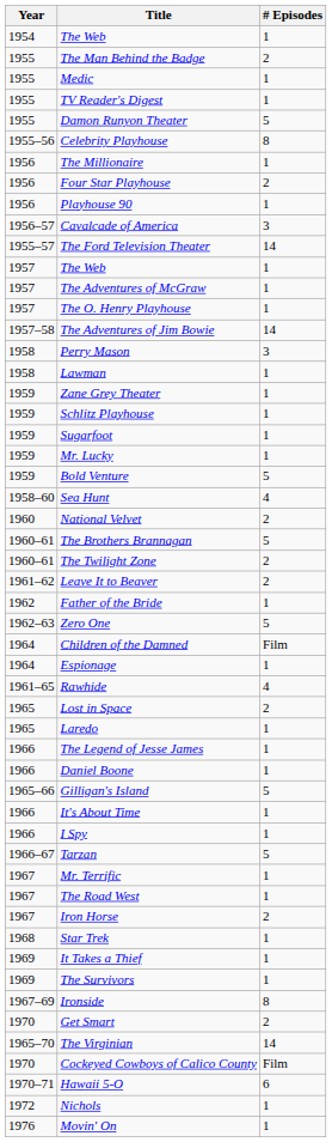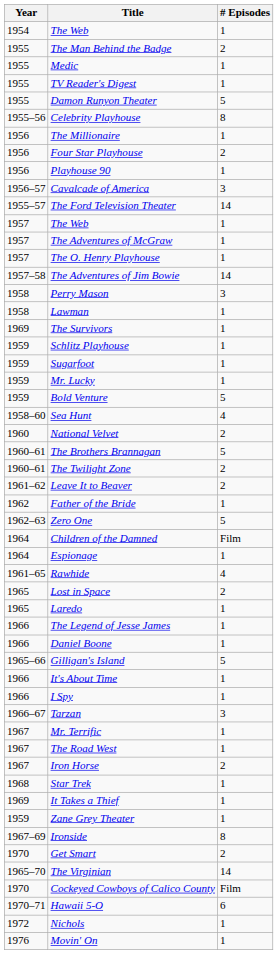 <table class="wikitable">
 <tr>
 <th>Year</th>
 <th>Title</th>
 <th># Episodes</th>
 </tr>
 <tr>
 <td>1954</td>
 <td><em><a href='#'>The Web</a></em></td>
 <td>1</td>
 </tr>
 <tr>
 <td>1955</td>
 <td><em><a href='#'>The Man Behind the Badge</a></em></td>
 <td>2</td>
 </tr>
 <tr>
 <td>1955</td>
 <td><em><a href='#'>Medic</a></em></td>
 <td>1</td>
 </tr>
 <tr>
 <td>1955</td>
 <td><em><a href='#'>TV Reader's Digest</a></em></td>
 <td>1</td>
 </tr>
 <tr>
 <td>1955</td>
 <td><em><a href='#'>Damon Runyon Theater</a></em></td>
 <td>5</td>
 </tr>
 <tr>
 <td>1955–56</td>
 <td><em><a href='#'>Celebrity Playhouse</a></em></td>
 <td>8</td>
 </tr>
 <tr>
 <td>1956</td>
 <td><em><a href='#'>The Millionaire</a></em></td>
 <td>1</td>
 </tr>
 <tr>
 <td>1956</td>
 <td><em><a href='#'>Four Star Playhouse</a></em></td>
 <td>2</td>
 </tr>
 <tr>
 <td>1956</td>
 <td><em><a href='#'>Playhouse 90</a></em></td>
 <td>1</td>
 </tr>
 <tr>
 <td>1956–57</td>
 <td><em><a href='#'>Cavalcade of America</a></em></td>
 <td>3</td>
 </tr>
 <tr>
 <td>1955–57</td>
 <td><em><a href='#'>The Ford Television Theater</a></em></td>
 <td>14</td>
 </tr>
 <tr>
 <td>1957</td>
 <td><em><a href='#'>The Web</a></em></td>
 <td>1</td>
 </tr>
 <tr>
 <td>1957</td>
 <td><em><a href='#'>The Adventures of McGraw</a></em></td>
 <td>1</td>
 </tr>
 <tr>
 <td>1957</td>
 <td><em><a href='#'>The O. Henry Playhouse</a></em></td>
 <td>1</td>
 </tr>
 <tr>
 <td>1957–58</td>
 <td><em><a href='#'>The Adventures of Jim Bowie</a></em></td>
 <td>14</td>
 </tr>
 <tr>
 <td>1958</td>
 <td><em><a href='#'>Perry Mason</a></em></td>
 <td>3</td>
 </tr>
 <tr>
 <td>1958</td>
 <td><em><a href='#'>Lawman</a></em></td>
 <td>1</td>
 </tr>
 <tr>
-<td>1959</td>
-<td><em><a href='#'>Zane Grey Theater</a></em></td>
+<td>1969</td>
+<td><em><a href='#'>The Survivors</a></em></td>
 <td>1</td>
 </tr>
 <tr>
 <td>1959</td>
 <td><em><a href='#'>Schlitz Playhouse</a></em></td>
 <td>1</td>
 </tr>
 <tr>
 <td>1959</td>
 <td><em><a href='#'>Sugarfoot</a></em></td>
 <td>1</td>
 </tr>
 <tr>
 <td>1959</td>
 <td><em><a href='#'>Mr. Lucky</a> </em></td>
 <td>1</td>
 </tr>
 <tr>
 <td>1959</td>
 <td><em><a href='#'>Bold Venture</a></em></td>
 <td>5</td>
 </tr>
 <tr>
 <td>1958–60</td>
 <td><em><a href='#'>Sea Hunt</a></em></td>
 <td>4</td>
 </tr>
 <tr>
 <td>1960</td>
 <td><em><a href='#'>National Velvet</a></em></td>
 <td>2</td>
 </tr>
 <tr>
 <td>1960–61</td>
 <td><em><a href='#'>The Brothers Brannagan</a></em></td>
 <td>5</td>
 </tr>
 <tr>
 <td>1960–61</td>
 <td><em><a href='#'>The Twilight Zone</a></em></td>
 <td>2</td>
 </tr>
 <tr>
 <td>1961–62</td>
 <td><em><a href='#'>Leave It to Beaver</a></em></td>
 <td>2</td>
 </tr>
 <tr>
 <td>1962</td>
 <td><em><a href='#'>Father of the Bride</a></em></td>
 <td>1</td>
 </tr>
 <tr>
 <td>1962–63</td>
 <td><em><a href='#'>Zero One</a></em></td>
 <td>5</td>
 </tr>
 <tr>
 <td>1964</td>
 <td><em><a href='#'>Children of the Damned</a></em></td>
 <td>Film</td>
 </tr>
 <tr>
 <td>1964</td>
 <td><em><a href='#'>Espionage</a></em></td>
 <td>1</td>
 </tr>
 <tr>
 <td>1961–65</td>
 <td><em><a href='#'>Rawhide</a></em></td>
 <td>4</td>
 </tr>
 <tr>
 <td>1965</td>
 <td><em><a href='#'>Lost in Space</a></em></td>
 <td>2</td>
 </tr>
 <tr>
 <td>1965</td>
 <td><em><a href='#'>Laredo</a></em></td>
 <td>1</td>
 </tr>
 <tr>
 <td>1966</td>
 <td><em><a href='#'>The Legend of Jesse James</a></em></td>
 <td>1</td>
 </tr>
 <tr>
 <td>1966</td>
 <td><em><a href='#'>Daniel Boone</a></em></td>
 <td>1</td>
 </tr>
 <tr>
 <td>1965–66</td>
 <td><em><a href='#'>Gilligan's Island</a></em></td>
 <td>5</td>
 </tr>
 <tr>
 <td>1966</td>
 <td><em><a href='#'>It's About Time</a></em></td>
 <td>1</td>
 </tr>
 <tr>
 <td>1966</td>
 <td><em><a href='#'>I Spy</a></em></td>
 <td>1</td>
 </tr>
 <tr>
 <td>1966–67</td>
 <td><em><a href='#'>Tarzan</a></em></td>
-<td>5</td>
+<td>3</td>
 </tr>
 <tr>
 <td>1967</td>
 <td><em><a href='#'>Mr. Terrific</a></em></td>
 <td>1</td>
 </tr>
 <tr>
 <td>1967</td>
 <td><em><a href='#'>The Road West</a></em></td>
 <td>1</td>
 </tr>
 <tr>
 <td>1967</td>
 <td><em><a href='#'>Iron Horse</a></em></td>
 <td>2</td>
 </tr>
 <tr>
 <td>1968</td>
 <td><em><a href='#'>Star Trek</a></em></td>
 <td>1</td>
 </tr>
 <tr>
 <td>1969</td>
 <td><em><a href='#'>It Takes a Thief</a></em></td>
 <td>1</td>
 </tr>
 <tr>
-<td>1969</td>
-<td><em><a href='#'>The Survivors</a></em></td>
+<td>1959</td>
+<td><em><a href='#'>Zane Grey Theater</a></em></td>
 <td>1</td>
 </tr>
 <tr>
 <td>1967–69</td>
 <td><em><a href='#'>Ironside</a></em></td>
 <td>8</td>
 </tr>
 <tr>
 <td>1970</td>
 <td><em><a href='#'>Get Smart</a></em></td>
 <td>2</td>
 </tr>
 <tr>
 <td>1965–70</td>
 <td><em><a href='#'>The Virginian</a></em></td>
 <td>14</td>
 </tr>
 <tr>
 <td>1970</td>
 <td><em><a href='#'>Cockeyed Cowboys of Calico County</a></em></td>
 <td>Film</td>
 </tr>
 <tr>
 <td>1970–71</td>
 <td><em><a href='#'>Hawaii 5-O</a></em></td>
 <td>6</td>
 </tr>
 <tr>
 <td>1972</td>
 <td><em><a href='#'>Nichols</a></em></td>
 <td>1</td>
 </tr>
 <tr>
 <td>1976</td>
 <td><em><a href='#'>Movin' On</a></em></td>
 <td>1</td>
 </tr>
 </table>
